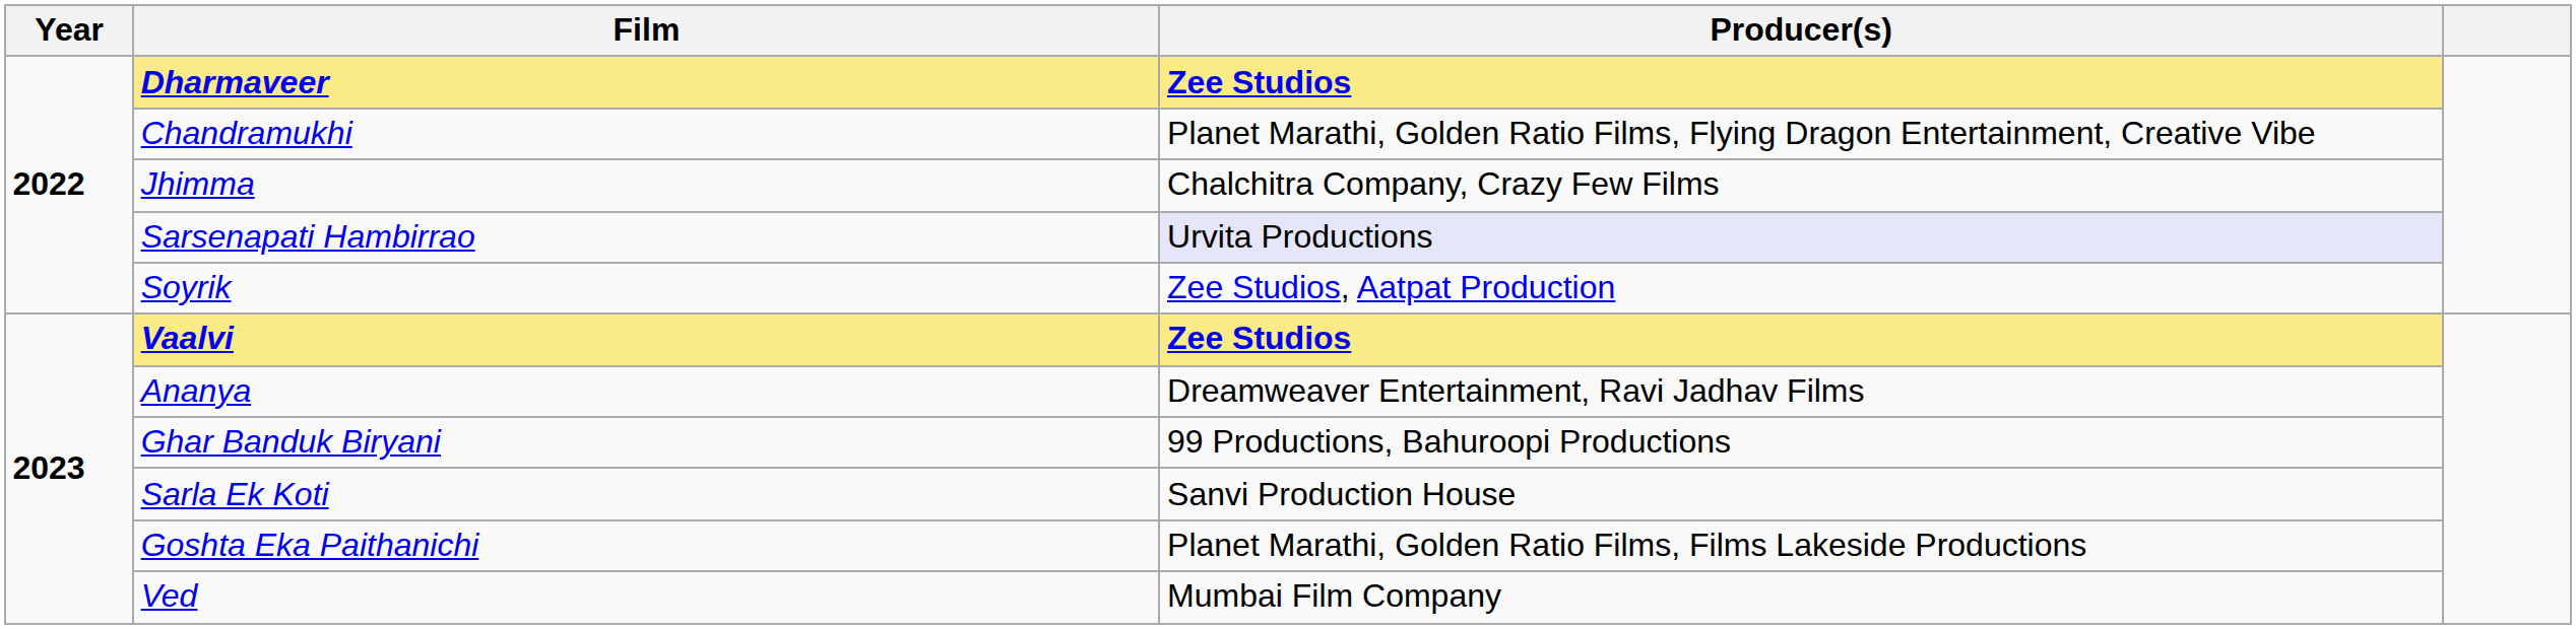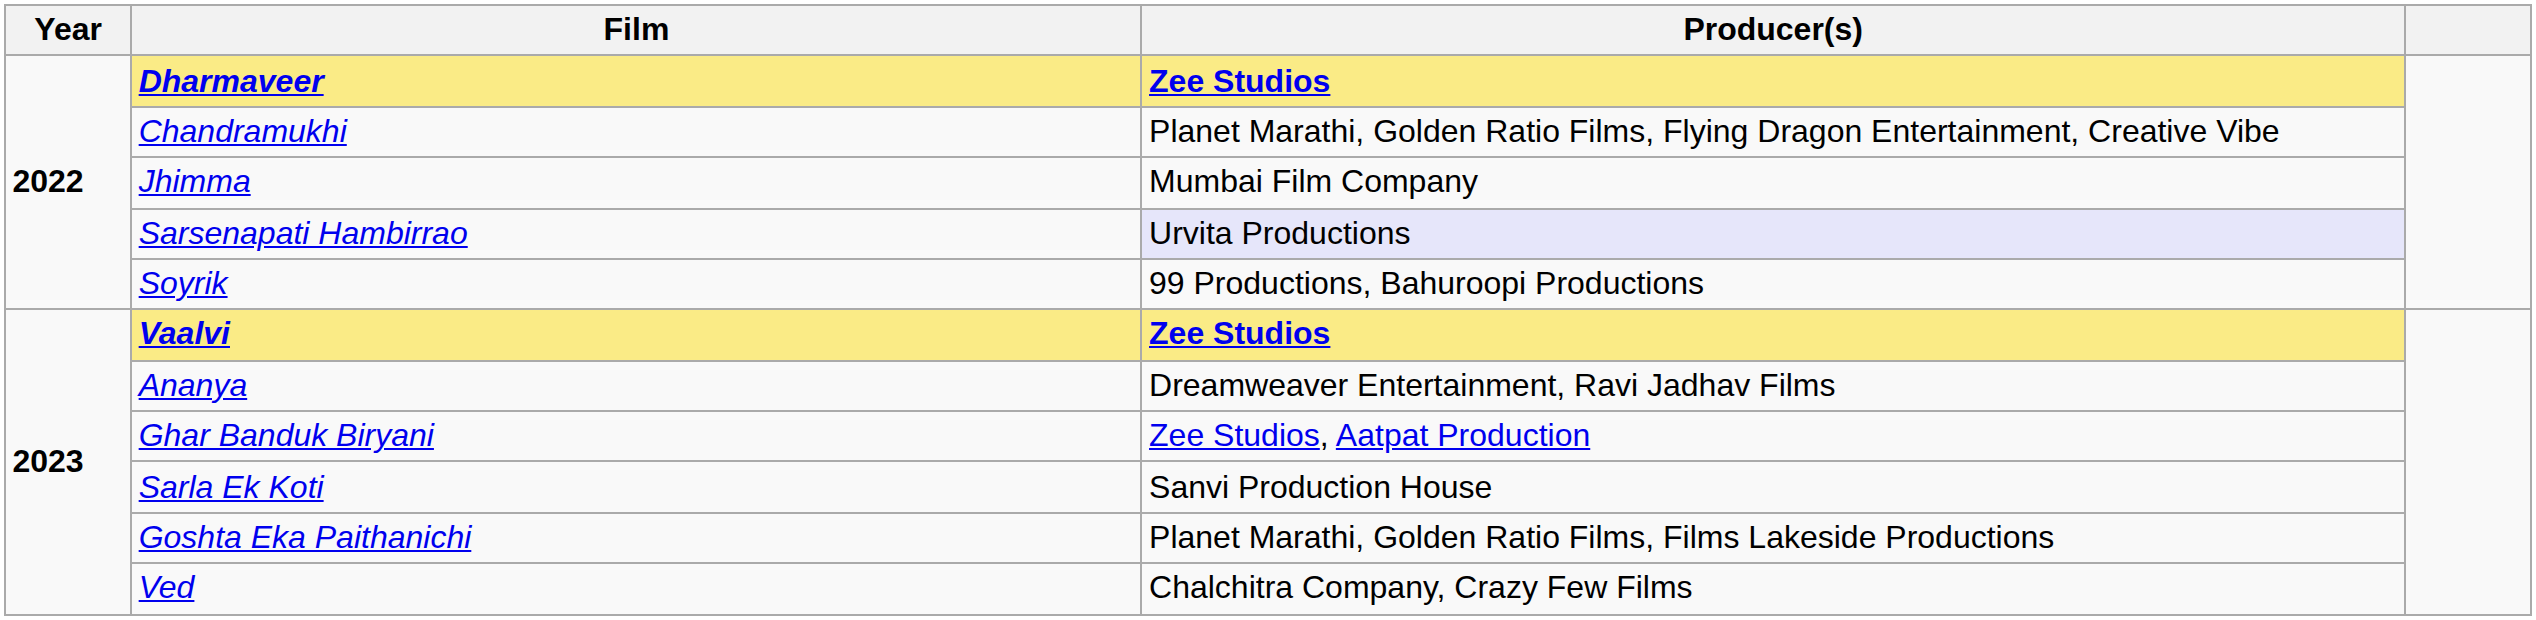 <table class="wikitable" style="width:100%">
 <tr bgcolor="#bebebe">
 <th width="5%">Year</th>
 <th width="40%">Film</th>
 <th width="50%">Producer(s)</th>
 <th width="5%"></th>
 </tr>
 <tr>
 <td rowspan="5"><strong>2022</strong></td>
 <td style="background:#FAEB86"><strong><em><a href='#'>Dharmaveer</a></em></strong></td>
 <td style="background:#FAEB86"><strong><a href='#'>Zee Studios</a></strong></td>
 <td rowspan="5"></td>
 </tr>
 <tr>
 <td><em><a href='#'>Chandramukhi</a></em></td>
 <td>Planet Marathi, Golden Ratio Films, Flying Dragon Entertainment, Creative Vibe</td>
 </tr>
 <tr>
 <td><em><a href='#'>Jhimma</a></em></td>
-<td>Chalchitra Company, Crazy Few Films</td>
+<td>Mumbai Film Company</td>
 </tr>
 <tr>
 <td><em><a href='#'>Sarsenapati Hambirrao</a></em></td>
 <td style="background: lavender;">Urvita Productions</td>
 </tr>
 <tr>
 <td><em><a href='#'>Soyrik</a></em></td>
-<td><a href='#'>Zee Studios</a>, <a href='#'>Aatpat Production</a></td>
+<td>99 Productions, Bahuroopi Productions</td>
 </tr>
 <tr>
 <td rowspan="6"><strong>2023</strong></td>
 <td style="background:#FAEB86"><strong><em><a href='#'>Vaalvi</a></em></strong></td>
 <td style="background:#FAEB86"><strong><a href='#'>Zee Studios</a></strong></td>
 <td rowspan="6"></td>
 </tr>
 <tr>
 <td><em><a href='#'>Ananya</a></em></td>
 <td>Dreamweaver Entertainment, Ravi Jadhav Films</td>
 </tr>
 <tr>
 <td><em><a href='#'>Ghar Banduk Biryani</a></em></td>
-<td>99 Productions, Bahuroopi Productions</td>
+<td><a href='#'>Zee Studios</a>, <a href='#'>Aatpat Production</a></td>
 </tr>
 <tr>
 <td><em><a href='#'>Sarla Ek Koti</a></em></td>
 <td>Sanvi Production House</td>
 </tr>
 <tr>
 <td><em><a href='#'>Goshta Eka Paithanichi</a></em></td>
 <td>Planet Marathi, Golden Ratio Films, Films Lakeside Productions</td>
 </tr>
 <tr>
 <td><em><a href='#'>Ved</a></em></td>
-<td>Mumbai Film Company</td>
+<td>Chalchitra Company, Crazy Few Films</td>
 </tr>
 </table>
